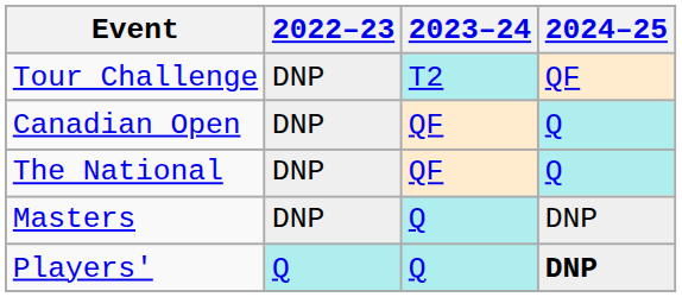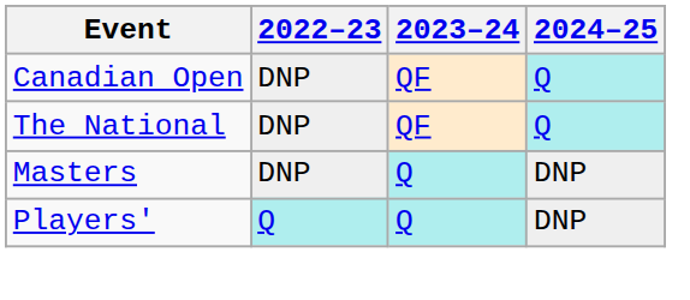 <table class="wikitable" border="1">
 <tr>
 <th>Event</th>
 <th><a href='#'>2022–23</a></th>
 <th><a href='#'>2023–24</a></th>
 <th><a href='#'>2024–25</a></th>
-</tr>
-<tr>
-<td><a href='#'>Tour Challenge</a></td>
-<td style="background:#EFEFEF;">DNP</td>
-<td style="background:#afeeee;"><a href='#'>T2</a></td>
-<td style="background:#ffebcd;"><a href='#'>QF</a></td>
 </tr>
 <tr>
 <td><a href='#'>Canadian Open</a></td>
 <td style="background:#EFEFEF;">DNP</td>
 <td style="background:#ffebcd;"><a href='#'>QF</a></td>
 <td style="background:#afeeee;"><a href='#'>Q</a></td>
 </tr>
 <tr>
 <td><a href='#'>The National</a></td>
 <td style="background:#EFEFEF;">DNP</td>
 <td style="background:#ffebcd;"><a href='#'>QF</a></td>
 <td style="background:#afeeee;"><a href='#'>Q</a></td>
 </tr>
 <tr>
 <td><a href='#'>Masters</a></td>
 <td style="background:#EFEFEF;">DNP</td>
 <td style="background:#afeeee;"><a href='#'>Q</a></td>
 <td style="background:#EFEFEF;">DNP</td>
 </tr>
 <tr>
 <td><a href='#'>Players'</a></td>
 <td style="background:#afeeee;"><a href='#'>Q</a></td>
 <td style="background:#afeeee;"><a href='#'>Q</a></td>
-<td style="background:#EFEFEF;"><strong>DNP</strong></td>
+<td style="background:#EFEFEF;">DNP</td>
 </tr>
 </table>
